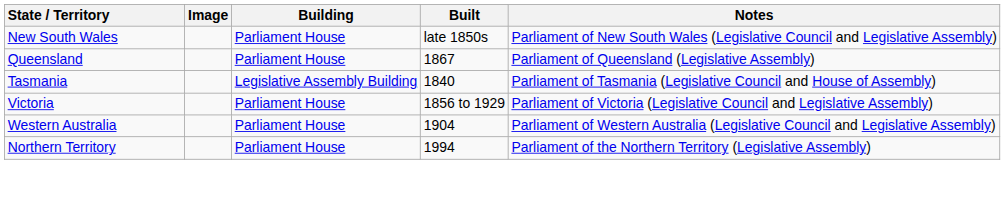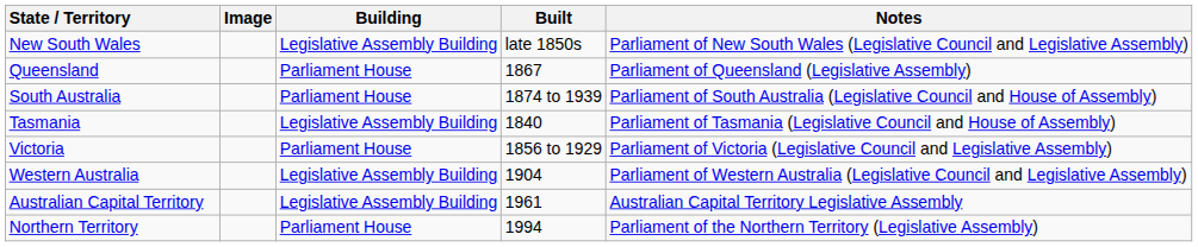 <table class="wikitable sortable">
 <tr>
 <th style="text-align:left;width:200px">State / Territory</th>
 <th>Image</th>
 <th>Building</th>
 <th>Built</th>
 <th>Notes</th>
 </tr>
 <tr>
 <td><a href='#'>New South Wales</a></td>
 <td></td>
-<td><a href='#'>Parliament House</a></td>
+<td><a href='#'>Legislative Assembly Building</a></td>
 <td>late 1850s</td>
 <td><a href='#'>Parliament of New South Wales</a> (<a href='#'>Legislative Council</a> and <a href='#'>Legislative Assembly</a>)</td>
 </tr>
 <tr>
 <td><a href='#'>Queensland</a></td>
 <td></td>
 <td><a href='#'>Parliament House</a></td>
 <td>1867</td>
 <td><a href='#'>Parliament of Queensland</a> (<a href='#'>Legislative Assembly</a>)</td>
+</tr>
+<tr>
+<td><a href='#'>South Australia</a></td>
+<td></td>
+<td><a href='#'>Parliament House</a></td>
+<td>1874 to 1939</td>
+<td><a href='#'>Parliament of South Australia</a> (<a href='#'>Legislative Council</a> and <a href='#'>House of Assembly</a>)</td>
 </tr>
 <tr>
 <td><a href='#'>Tasmania</a></td>
 <td></td>
 <td><a href='#'>Legislative Assembly Building</a></td>
 <td>1840</td>
 <td><a href='#'>Parliament of Tasmania</a> (<a href='#'>Legislative Council</a> and <a href='#'>House of Assembly</a>)</td>
 </tr>
 <tr>
 <td><a href='#'>Victoria</a></td>
 <td></td>
 <td><a href='#'>Parliament House</a></td>
 <td>1856 to 1929</td>
 <td><a href='#'>Parliament of Victoria</a> (<a href='#'>Legislative Council</a> and <a href='#'>Legislative Assembly</a>)</td>
 </tr>
 <tr>
 <td><a href='#'>Western Australia</a></td>
 <td></td>
-<td><a href='#'>Parliament House</a></td>
+<td><a href='#'>Legislative Assembly Building</a></td>
 <td>1904</td>
 <td><a href='#'>Parliament of Western Australia</a> (<a href='#'>Legislative Council</a> and <a href='#'>Legislative Assembly</a>)</td>
+</tr>
+<tr>
+<td><a href='#'>Australian Capital Territory</a></td>
+<td></td>
+<td><a href='#'>Legislative Assembly Building</a></td>
+<td>1961</td>
+<td><a href='#'>Australian Capital Territory Legislative Assembly</a></td>
 </tr>
 <tr>
 <td><a href='#'>Northern Territory</a></td>
 <td></td>
 <td><a href='#'>Parliament House</a></td>
 <td>1994</td>
 <td><a href='#'>Parliament of the Northern Territory</a> (<a href='#'>Legislative Assembly</a>)</td>
 </tr>
 </table>
